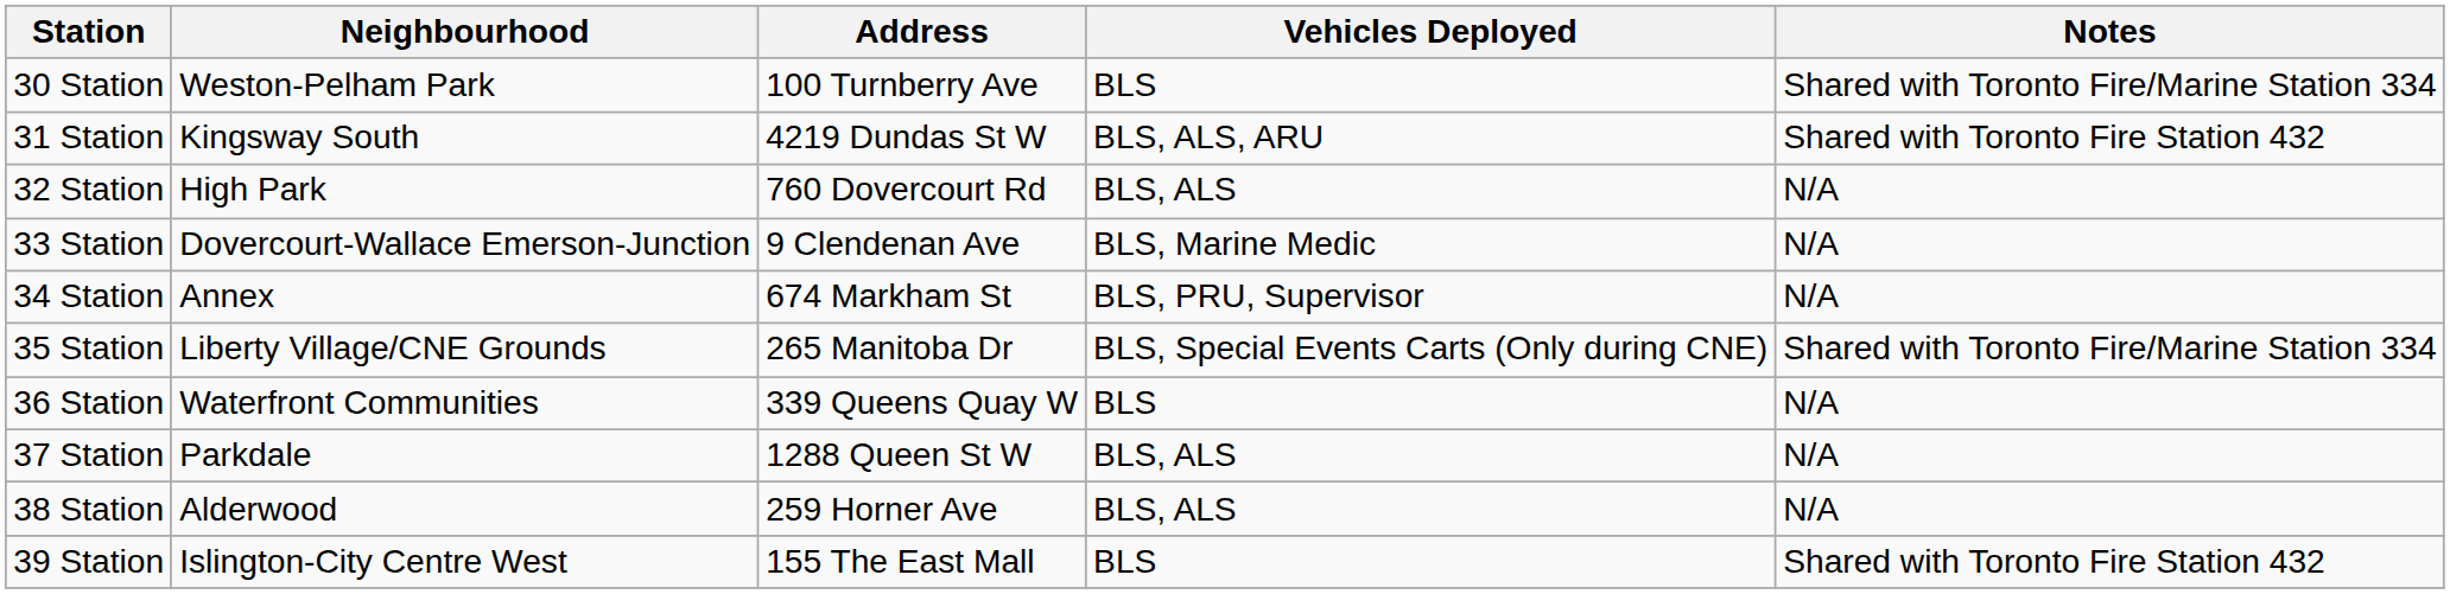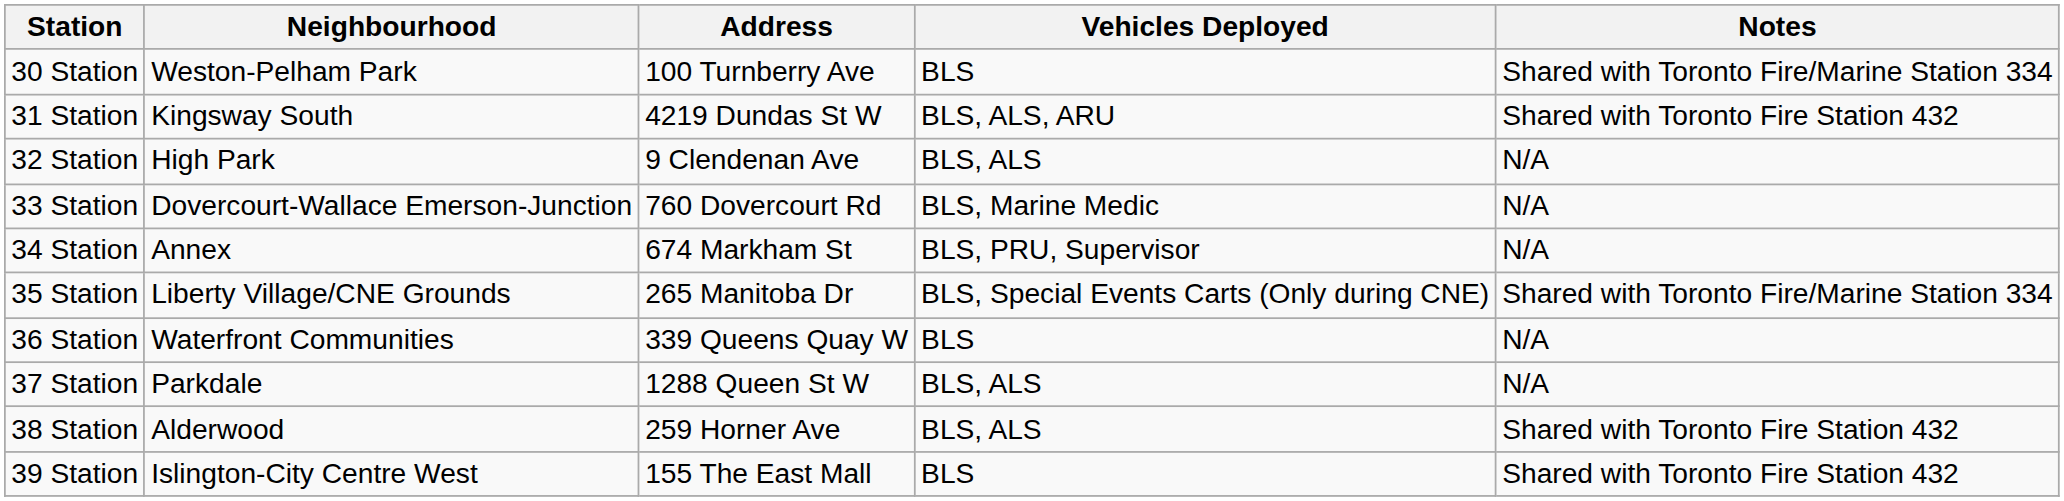 <table class=wikitable>
 <tr valign=bottom>
 <th>Station</th>
 <th>Neighbourhood</th>
 <th>Address</th>
 <th>Vehicles Deployed</th>
 <th>Notes</th>
 </tr>
 <tr>
 <td>30 Station</td>
 <td>Weston-Pelham Park</td>
 <td>100 Turnberry Ave</td>
 <td>BLS</td>
 <td>Shared with Toronto Fire/Marine Station 334</td>
 </tr>
 <tr>
 <td>31 Station</td>
 <td>Kingsway South</td>
 <td>4219 Dundas St W</td>
 <td>BLS, ALS, ARU</td>
 <td>Shared with Toronto Fire Station 432</td>
 </tr>
 <tr>
 <td>32 Station</td>
 <td>High Park</td>
-<td>760 Dovercourt Rd</td>
+<td>9 Clendenan Ave</td>
 <td>BLS, ALS</td>
 <td>N/A</td>
 </tr>
 <tr>
 <td>33 Station</td>
 <td>Dovercourt-Wallace Emerson-Junction</td>
-<td>9 Clendenan Ave</td>
+<td>760 Dovercourt Rd</td>
 <td>BLS, Marine Medic</td>
 <td>N/A</td>
 </tr>
 <tr>
 <td>34 Station</td>
 <td>Annex</td>
 <td>674 Markham St</td>
 <td>BLS, PRU, Supervisor</td>
 <td>N/A</td>
 </tr>
 <tr>
 <td>35 Station</td>
 <td>Liberty Village/CNE Grounds</td>
 <td>265 Manitoba Dr</td>
 <td>BLS, Special Events Carts (Only during CNE)</td>
 <td>Shared with Toronto Fire/Marine Station 334</td>
 </tr>
 <tr>
 <td>36 Station</td>
 <td>Waterfront Communities</td>
 <td>339 Queens Quay W</td>
 <td>BLS</td>
 <td>N/A</td>
 </tr>
 <tr>
 <td>37 Station</td>
 <td>Parkdale</td>
 <td>1288 Queen St W</td>
 <td>BLS, ALS</td>
 <td>N/A</td>
 </tr>
 <tr>
 <td>38 Station</td>
 <td>Alderwood</td>
 <td>259 Horner Ave</td>
 <td>BLS, ALS</td>
-<td>N/A</td>
+<td>Shared with Toronto Fire Station 432</td>
 </tr>
 <tr>
 <td>39 Station</td>
 <td>Islington-City Centre West</td>
 <td>155 The East Mall</td>
 <td>BLS</td>
 <td>Shared with Toronto Fire Station 432</td>
 </tr>
 </table>
